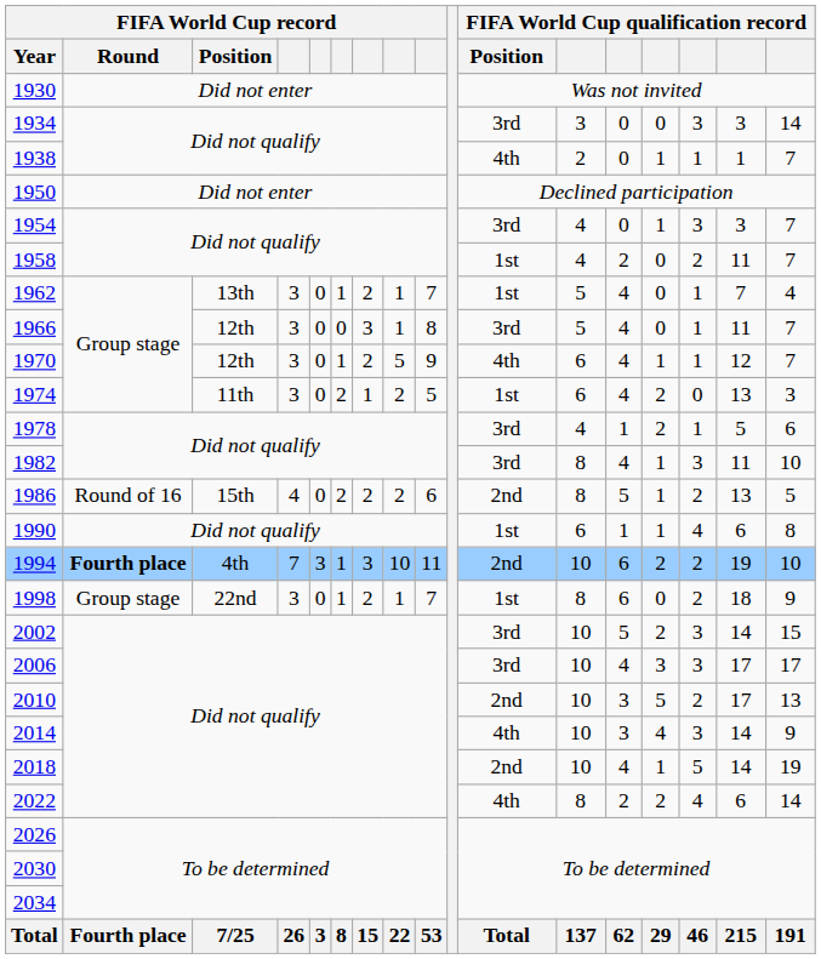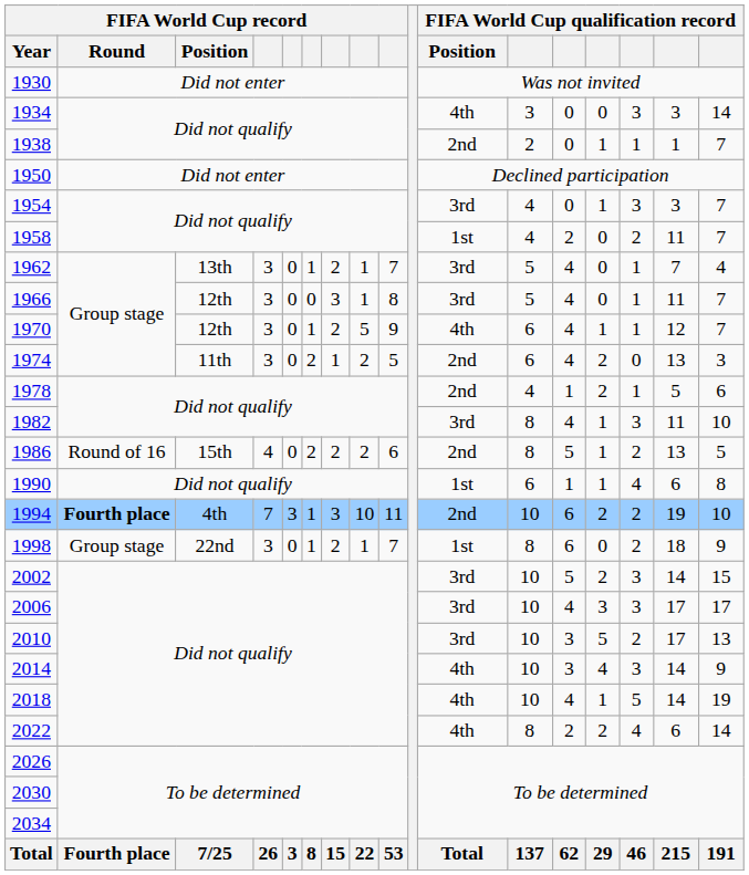 <table class="wikitable" style="text-align: center;">
 <tr>
 <th colspan=9>FIFA World Cup record</th>
 <th width=1% rowspan=39></th>
 <th colspan=7>FIFA World Cup qualification record</th>
 </tr>
 <tr>
 <th>Year</th>
 <th>Round</th>
 <th>Position</th>
 <th></th>
 <th></th>
 <th></th>
 <th></th>
 <th></th>
 <th></th>
 <th>Position</th>
 <th></th>
 <th></th>
 <th></th>
 <th></th>
 <th></th>
 <th></th>
 </tr>
 <tr>
 <td> <a href='#'>1930</a></td>
 <td colspan=8><em>Did not enter</em></td>
 <td colspan=7><em>Was not invited</em></td>
 </tr>
 <tr>
 <td> <a href='#'>1934</a></td>
 <td colspan=8 rowspan=2><em>Did not qualify</em></td>
-<td>3rd</td>
+<td>4th</td>
 <td>3</td>
 <td>0</td>
 <td>0</td>
 <td>3</td>
 <td>3</td>
 <td>14</td>
 </tr>
 <tr>
 <td> <a href='#'>1938</a></td>
-<td>4th</td>
+<td>2nd</td>
 <td>2</td>
 <td>0</td>
 <td>1</td>
 <td>1</td>
 <td>1</td>
 <td>7</td>
 </tr>
 <tr>
 <td> <a href='#'>1950</a></td>
 <td colspan=8><em>Did not enter</em></td>
 <td colspan=7><em>Declined participation</em></td>
 </tr>
 <tr>
 <td> <a href='#'>1954</a></td>
 <td colspan=8 rowspan=2><em>Did not qualify</em></td>
 <td>3rd</td>
 <td>4</td>
 <td>0</td>
 <td>1</td>
 <td>3</td>
 <td>3</td>
 <td>7</td>
 </tr>
 <tr>
 <td> <a href='#'>1958</a></td>
 <td>1st</td>
 <td>4</td>
 <td>2</td>
 <td>0</td>
 <td>2</td>
 <td>11</td>
 <td>7</td>
 </tr>
 <tr>
 <td> <a href='#'>1962</a></td>
 <td rowspan=4>Group stage</td>
 <td>13th</td>
 <td>3</td>
 <td>0</td>
 <td>1</td>
 <td>2</td>
 <td>1</td>
 <td>7</td>
-<td>1st</td>
+<td>3rd</td>
 <td>5</td>
 <td>4</td>
 <td>0</td>
 <td>1</td>
 <td>7</td>
 <td>4</td>
 </tr>
 <tr>
 <td> <a href='#'>1966</a></td>
 <td>12th</td>
 <td>3</td>
 <td>0</td>
 <td>0</td>
 <td>3</td>
 <td>1</td>
 <td>8</td>
 <td>3rd</td>
 <td>5</td>
 <td>4</td>
 <td>0</td>
 <td>1</td>
 <td>11</td>
 <td>7</td>
 </tr>
 <tr>
 <td> <a href='#'>1970</a></td>
 <td>12th</td>
 <td>3</td>
 <td>0</td>
 <td>1</td>
 <td>2</td>
 <td>5</td>
 <td>9</td>
 <td>4th</td>
 <td>6</td>
 <td>4</td>
 <td>1</td>
 <td>1</td>
 <td>12</td>
 <td>7</td>
 </tr>
 <tr>
 <td> <a href='#'>1974</a></td>
 <td>11th</td>
 <td>3</td>
 <td>0</td>
 <td>2</td>
 <td>1</td>
 <td>2</td>
 <td>5</td>
-<td>1st</td>
+<td>2nd</td>
 <td>6</td>
 <td>4</td>
 <td>2</td>
 <td>0</td>
 <td>13</td>
 <td>3</td>
 </tr>
 <tr>
 <td> <a href='#'>1978</a></td>
 <td colspan=8 rowspan=2><em>Did not qualify</em></td>
-<td>3rd</td>
+<td>2nd</td>
 <td>4</td>
 <td>1</td>
 <td>2</td>
 <td>1</td>
 <td>5</td>
 <td>6</td>
 </tr>
 <tr>
 <td> <a href='#'>1982</a></td>
 <td>3rd</td>
 <td>8</td>
 <td>4</td>
 <td>1</td>
 <td>3</td>
 <td>11</td>
 <td>10</td>
 </tr>
 <tr>
 <td> <a href='#'>1986</a></td>
 <td>Round of 16</td>
 <td>15th</td>
 <td>4</td>
 <td>0</td>
 <td>2</td>
 <td>2</td>
 <td>2</td>
 <td>6</td>
 <td>2nd</td>
 <td>8</td>
 <td>5</td>
 <td>1</td>
 <td>2</td>
 <td>13</td>
 <td>5</td>
 </tr>
 <tr>
 <td> <a href='#'>1990</a></td>
 <td colspan=8><em>Did not qualify</em></td>
 <td>1st</td>
 <td>6</td>
 <td>1</td>
 <td>1</td>
 <td>4</td>
 <td>6</td>
 <td>8</td>
 </tr>
 <tr style="background:#9acdff">
 <td> <a href='#'>1994</a></td>
 <td><strong>Fourth place</strong></td>
 <td>4th</td>
 <td>7</td>
 <td>3</td>
 <td>1</td>
 <td>3</td>
 <td>10</td>
 <td>11</td>
 <td>2nd</td>
 <td>10</td>
 <td>6</td>
 <td>2</td>
 <td>2</td>
 <td>19</td>
 <td>10</td>
 </tr>
 <tr>
 <td> <a href='#'>1998</a></td>
 <td>Group stage</td>
 <td>22nd</td>
 <td>3</td>
 <td>0</td>
 <td>1</td>
 <td>2</td>
 <td>1</td>
 <td>7</td>
 <td>1st</td>
 <td>8</td>
 <td>6</td>
 <td>0</td>
 <td>2</td>
 <td>18</td>
 <td>9</td>
 </tr>
 <tr>
 <td>  <a href='#'>2002</a></td>
 <td colspan=8 rowspan=6><em>Did not qualify</em></td>
 <td>3rd</td>
 <td>10</td>
 <td>5</td>
 <td>2</td>
 <td>3</td>
 <td>14</td>
 <td>15</td>
 </tr>
 <tr>
 <td> <a href='#'>2006</a></td>
 <td>3rd</td>
 <td>10</td>
 <td>4</td>
 <td>3</td>
 <td>3</td>
 <td>17</td>
 <td>17</td>
 </tr>
 <tr>
 <td> <a href='#'>2010</a></td>
-<td>2nd</td>
+<td>3rd</td>
 <td>10</td>
 <td>3</td>
 <td>5</td>
 <td>2</td>
 <td>17</td>
 <td>13</td>
 </tr>
 <tr>
 <td> <a href='#'>2014</a></td>
 <td>4th</td>
 <td>10</td>
 <td>3</td>
 <td>4</td>
 <td>3</td>
 <td>14</td>
 <td>9</td>
 </tr>
 <tr>
 <td> <a href='#'>2018</a></td>
-<td>2nd</td>
+<td>4th</td>
 <td>10</td>
 <td>4</td>
 <td>1</td>
 <td>5</td>
 <td>14</td>
 <td>19</td>
 </tr>
 <tr>
 <td> <a href='#'>2022</a></td>
 <td>4th</td>
 <td>8</td>
 <td>2</td>
 <td>2</td>
 <td>4</td>
 <td>6</td>
 <td>14</td>
 </tr>
 <tr>
 <td>   <a href='#'>2026</a></td>
 <td colspan=8 rowspan=3><em>To be determined</em></td>
 <td colspan=7 rowspan=3><em>To be determined</em></td>
 </tr>
 <tr>
 <td>   <a href='#'>2030</a></td>
 </tr>
 <tr>
 <td> <a href='#'>2034</a></td>
 </tr>
 <tr>
 <th>Total</th>
 <th>Fourth place</th>
 <th>7/25</th>
 <th>26</th>
 <th>3</th>
 <th>8</th>
 <th>15</th>
 <th>22</th>
 <th>53</th>
 <th>Total</th>
 <th>137</th>
 <th>62</th>
 <th>29</th>
 <th>46</th>
 <th>215</th>
 <th>191</th>
 </tr>
 </table>
